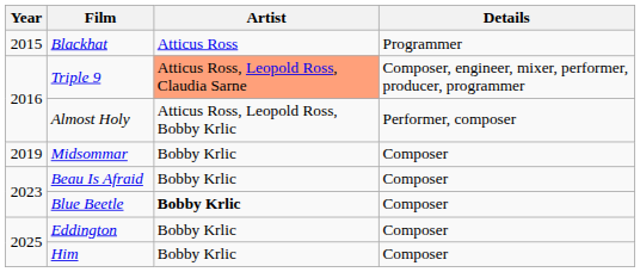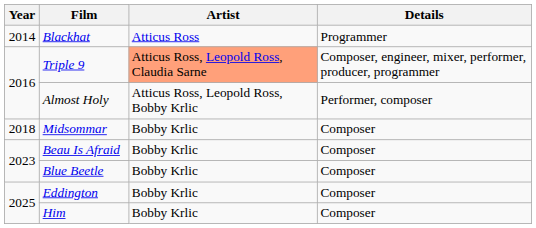 <table class="wikitable">
 <tr>
 <th style="width:35px;">Year</th>
 <th style="width:100px;">Film</th>
 <th style="width:220px;">Artist</th>
 <th style="width:250px;">Details</th>
 </tr>
 <tr>
-<td rowspan=1 style="text-align:center;">2015</td>
+<td rowspan=1 style="text-align:center;">2014</td>
 <td><em><a href='#'>Blackhat</a></em></td>
 <td><a href='#'>Atticus Ross</a></td>
 <td>Programmer</td>
 </tr>
 <tr>
 <td rowspan=2 style="text-align:center;">2016</td>
 <td><em><a href='#'>Triple 9</a></em></td>
 <td style="background: lightsalmon;">Atticus Ross, <a href='#'>Leopold Ross</a>, Claudia Sarne</td>
 <td>Composer, engineer, mixer, performer, producer, programmer</td>
 </tr>
 <tr>
 <td><em>Almost Holy</em></td>
 <td>Atticus Ross, Leopold Ross, Bobby Krlic</td>
 <td>Performer, composer</td>
 </tr>
 <tr>
-<td rowspan=1 style="text-align:center;">2019</td>
+<td rowspan=1 style="text-align:center;">2018</td>
 <td><em><a href='#'>Midsommar</a></em></td>
 <td>Bobby Krlic</td>
 <td>Composer</td>
 </tr>
 <tr>
 <td rowspan=2 style="text-align:center;">2023</td>
 <td><em><a href='#'>Beau Is Afraid</a></em></td>
 <td>Bobby Krlic</td>
 <td>Composer</td>
 </tr>
 <tr>
 <td><em><a href='#'>Blue Beetle</a></em></td>
-<td><strong>Bobby Krlic</strong></td>
+<td>Bobby Krlic</td>
 <td>Composer</td>
 </tr>
 <tr>
 <td rowspan=2 style="text-align:center;">2025</td>
 <td><em><a href='#'>Eddington</a></em></td>
 <td>Bobby Krlic</td>
 <td>Composer</td>
 </tr>
 <tr>
 <td><em><a href='#'>Him</a></em></td>
 <td>Bobby Krlic</td>
 <td>Composer</td>
 </tr>
 </table>
